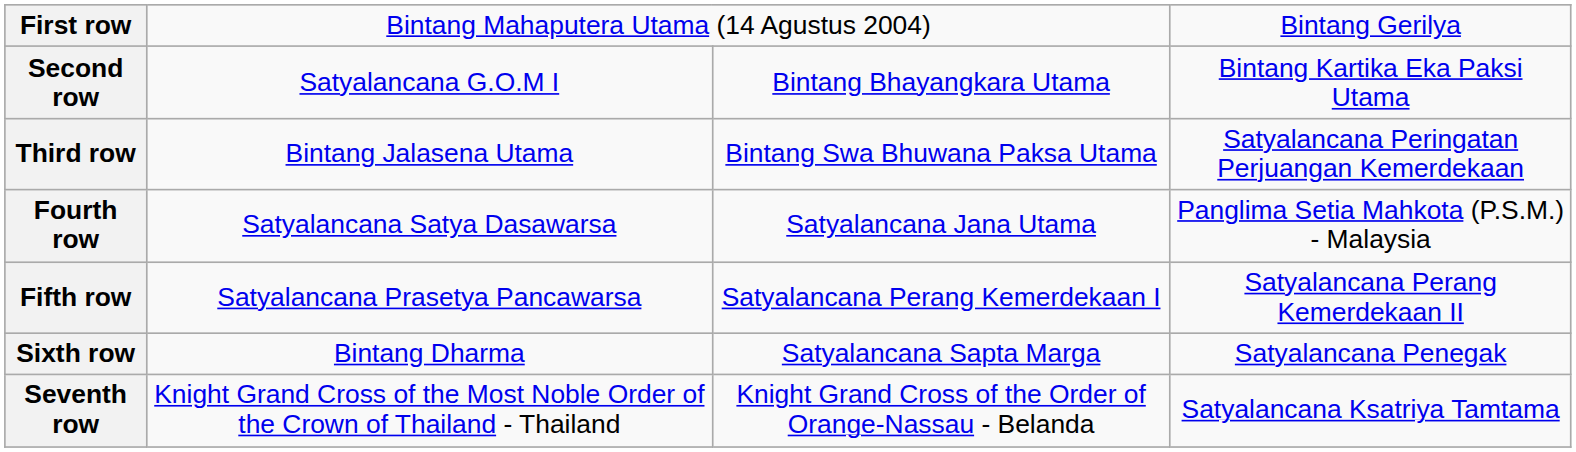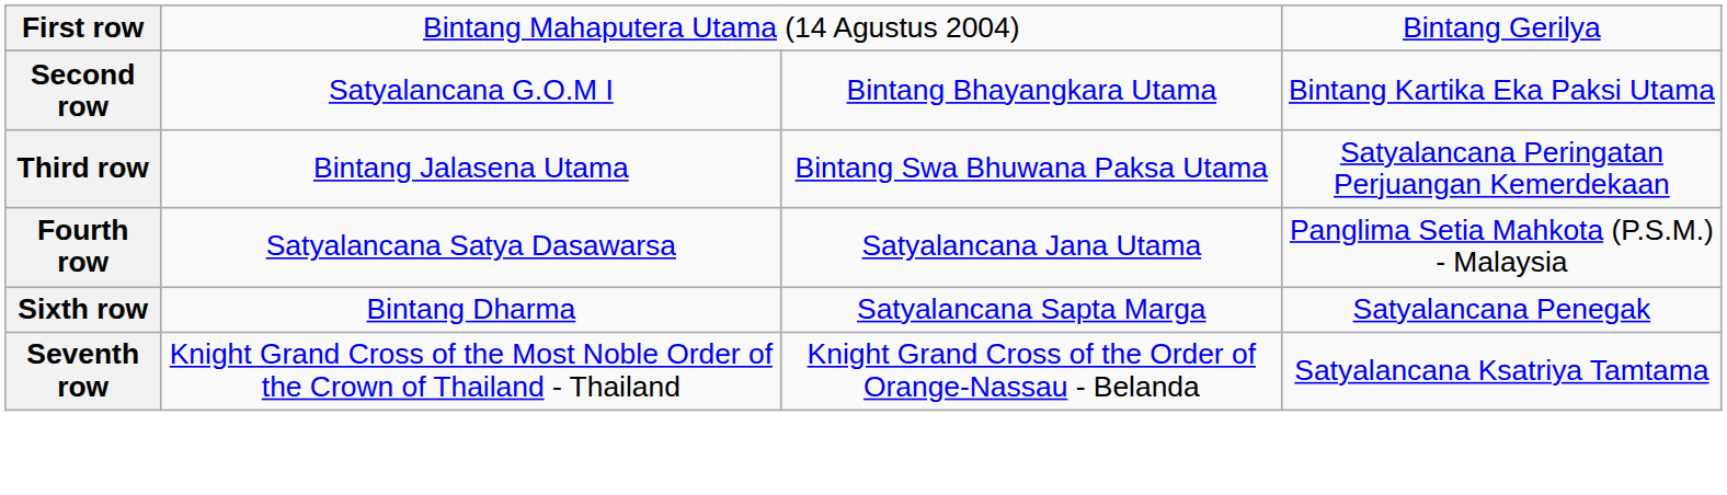 <table class="wikitable" width="60%" style="margin:1em auto; text-align:center;">
 <tr>
 <th>First row</th>
 <td colspan="2"><a href='#'>Bintang Mahaputera Utama</a> (14 Agustus 2004)</td>
 <td colspan="1"><a href='#'>Bintang Gerilya</a></td>
 </tr>
 <tr>
 <th>Second row</th>
 <td colspan="1"><a href='#'>Satyalancana G.O.M I</a></td>
 <td colspan="1"><a href='#'>Bintang Bhayangkara Utama</a></td>
 <td colspan="1"><a href='#'>Bintang Kartika Eka Paksi Utama</a></td>
 </tr>
 <tr>
 <th>Third row</th>
 <td colspan="1"><a href='#'>Bintang Jalasena Utama</a></td>
 <td colspan="1"><a href='#'>Bintang Swa Bhuwana Paksa Utama</a></td>
 <td colspan="1"><a href='#'>Satyalancana Peringatan Perjuangan Kemerdekaan</a></td>
 </tr>
 <tr>
 <th>Fourth row</th>
 <td colspan="1"><a href='#'>Satyalancana Satya Dasawarsa</a></td>
 <td colspan="1"><a href='#'>Satyalancana Jana Utama</a></td>
 <td colspan="1"><a href='#'>Panglima Setia Mahkota</a> (P.S.M.) - Malaysia</td>
 </tr>
 <tr>
-<th>Fifth row</th>
-<td colspan="1"><a href='#'>Satyalancana Prasetya Pancawarsa</a></td>
-<td colspan="1"><a href='#'>Satyalancana Perang Kemerdekaan I</a></td>
-<td colspan="1"><a href='#'>Satyalancana Perang Kemerdekaan II</a></td>
-</tr>
-<tr>
 <th>Sixth row</th>
 <td colspan="1"><a href='#'>Bintang Dharma</a></td>
 <td colspan="1"><a href='#'>Satyalancana Sapta Marga</a></td>
 <td colspan="1"><a href='#'>Satyalancana Penegak</a></td>
 </tr>
 <tr>
 <th>Seventh row</th>
 <td colspan="1"><a href='#'>Knight Grand Cross of the Most Noble Order of the Crown of Thailand</a> - Thailand</td>
 <td colspan="1"><a href='#'>Knight Grand Cross of the Order of Orange-Nassau</a> - Belanda</td>
 <td colspan="1"><a href='#'>Satyalancana Ksatriya Tamtama</a></td>
 </tr>
 </table>
